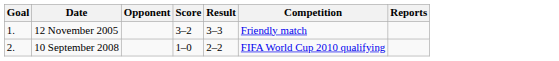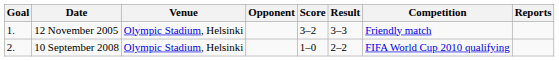 <table class="wikitable">
 <tr>
 <th>Goal</th>
 <th>Date</th>
+<th>Venue</th>
 <th>Opponent</th>
 <th>Score</th>
 <th>Result</th>
 <th>Competition</th>
 <th>Reports</th>
 </tr>
 <tr>
 <td>1.</td>
 <td>12 November 2005</td>
+<td><a href='#'>Olympic Stadium</a>, Helsinki</td>
 <td></td>
 <td>3–2</td>
 <td>3–3</td>
 <td><a href='#'>Friendly match</a></td>
 <td></td>
 </tr>
 <tr>
 <td>2.</td>
 <td>10 September 2008</td>
+<td><a href='#'>Olympic Stadium</a>, Helsinki</td>
 <td></td>
 <td>1–0</td>
 <td>2–2</td>
 <td><a href='#'>FIFA World Cup 2010 qualifying</a></td>
 <td></td>
 </tr>
 </table>
